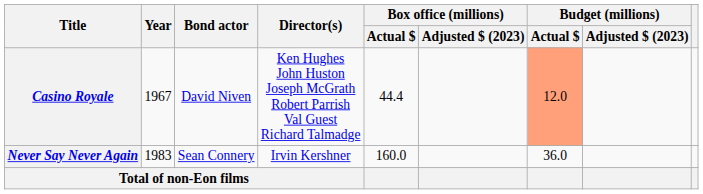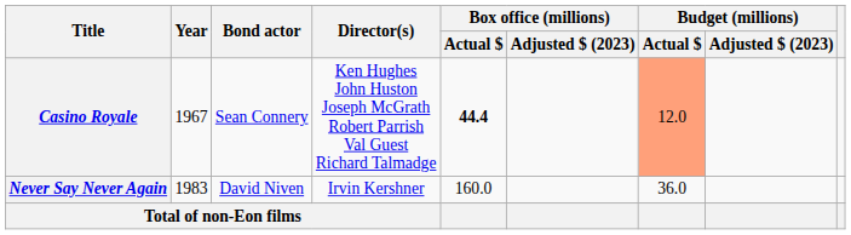 <table class="wikitable plainrowheaders sortable" style="text-align:center">
 <tr>
 <th rowspan="2" scope="col">Title</th>
 <th rowspan="2" scope="col">Year</th>
 <th rowspan="2" scope="col">Bond actor</th>
 <th rowspan="2" scope="col">Director(s)</th>
 <th colspan="2" class="unsortable">Box office (millions)</th>
 <th colspan="2" class="unsortable">Budget (millions)</th>
 <th scope="col" rowspan="2" class="unsortable"></th>
 </tr>
 <tr class="unsortable">
 <th scope="col" data-sort-type="number">Actual $</th>
 <th scope="col" data-sort-type="number">Adjusted $ (2023)</th>
 <th scope="col" data-sort-type="number">Actual $</th>
 <th scope="col" data-sort-type="number">Adjusted $ (2023)</th>
 </tr>
 <tr>
 <th scope="row"><em><a href='#'>Casino Royale</a></em></th>
 <td>1967</td>
-<td><a href='#'>David Niven</a></td>
+<td><a href='#'>Sean Connery</a></td>
 <td><a href='#'>Ken Hughes</a><br><a href='#'>John Huston</a><br><a href='#'>Joseph McGrath</a><br><a href='#'>Robert Parrish</a><br><a href='#'>Val Guest</a><br><a href='#'>Richard Talmadge</a></td>
-<td>44.4</td>
+<td><strong>44.4</strong></td>
 <td></td>
 <td style="background: lightsalmon;">12.0</td>
 <td></td>
 <td></td>
 </tr>
 <tr>
 <th scope="row"><em><a href='#'>Never Say Never Again</a></em></th>
 <td>1983</td>
-<td><a href='#'>Sean Connery</a></td>
+<td><a href='#'>David Niven</a></td>
 <td><a href='#'>Irvin Kershner</a></td>
 <td>160.0</td>
 <td></td>
 <td>36.0</td>
 <td></td>
 <td></td>
 </tr>
 <tr>
 <th scope="col" colspan=4>Total of non-Eon films</th>
 <th></th>
 <th></th>
 <th></th>
 <th></th>
 <th></th>
 </tr>
 </table>
